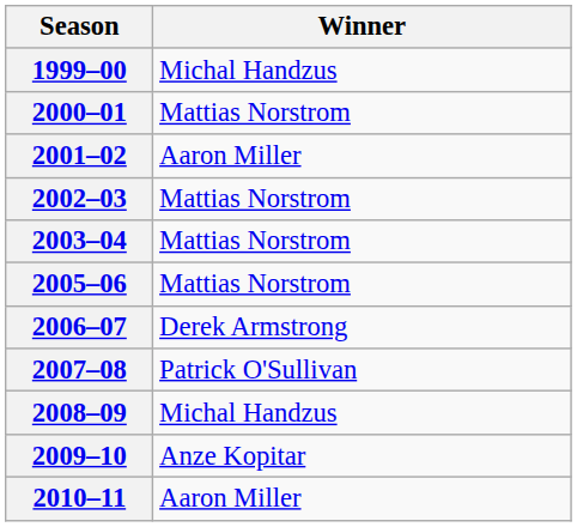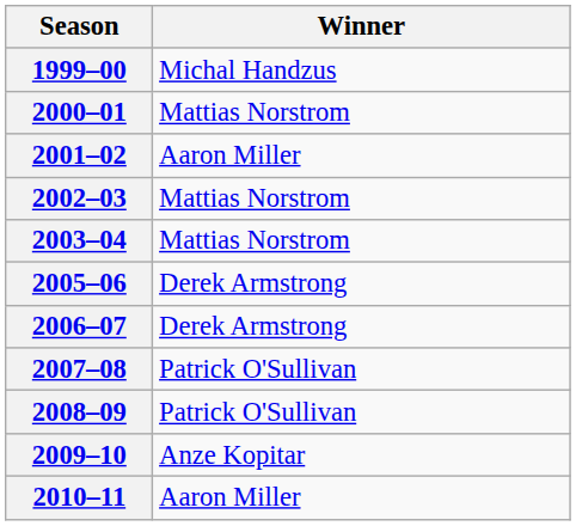 <table class="wikitable">
 <tr>
 <th scope="col" style="width:5em">Season</th>
 <th scope="col" style="width:15em">Winner</th>
 </tr>
 <tr>
 <th scope="row"><a href='#'>1999–00</a></th>
 <td><a href='#'>Michal Handzus</a></td>
 </tr>
 <tr>
 <th scope="row"><a href='#'>2000–01</a></th>
 <td><a href='#'>Mattias Norstrom</a></td>
 </tr>
 <tr>
 <th scope="row"><a href='#'>2001–02</a></th>
 <td><a href='#'>Aaron Miller</a></td>
 </tr>
 <tr>
 <th scope="row"><a href='#'>2002–03</a></th>
 <td><a href='#'>Mattias Norstrom</a></td>
 </tr>
 <tr>
 <th scope="row"><a href='#'>2003–04</a></th>
 <td><a href='#'>Mattias Norstrom</a></td>
 </tr>
 <tr>
 <th scope="row"><a href='#'>2005–06</a></th>
-<td><a href='#'>Mattias Norstrom</a></td>
+<td><a href='#'>Derek Armstrong</a></td>
 </tr>
 <tr>
 <th scope="row"><a href='#'>2006–07</a></th>
 <td><a href='#'>Derek Armstrong</a></td>
 </tr>
 <tr>
 <th scope="row"><a href='#'>2007–08</a></th>
 <td><a href='#'>Patrick O'Sullivan</a></td>
 </tr>
 <tr>
 <th scope="row"><a href='#'>2008–09</a></th>
-<td><a href='#'>Michal Handzus</a></td>
+<td><a href='#'>Patrick O'Sullivan</a></td>
 </tr>
 <tr>
 <th scope="row"><a href='#'>2009–10</a></th>
 <td><a href='#'>Anze Kopitar</a></td>
 </tr>
 <tr>
 <th scope="row"><a href='#'>2010–11</a></th>
 <td><a href='#'>Aaron Miller</a></td>
 </tr>
 </table>
